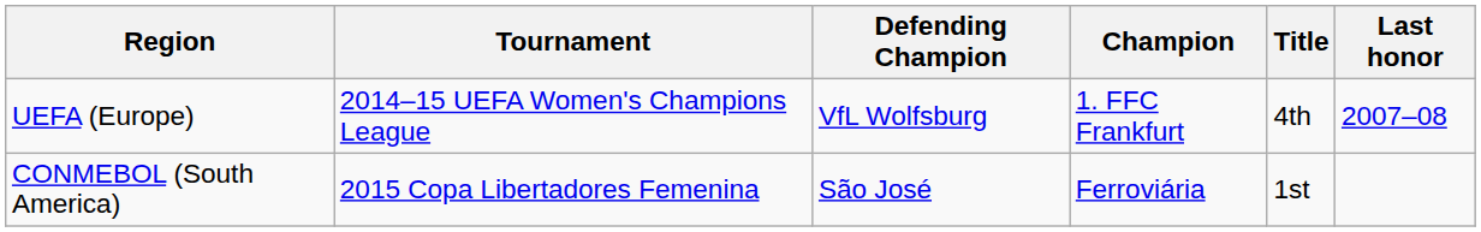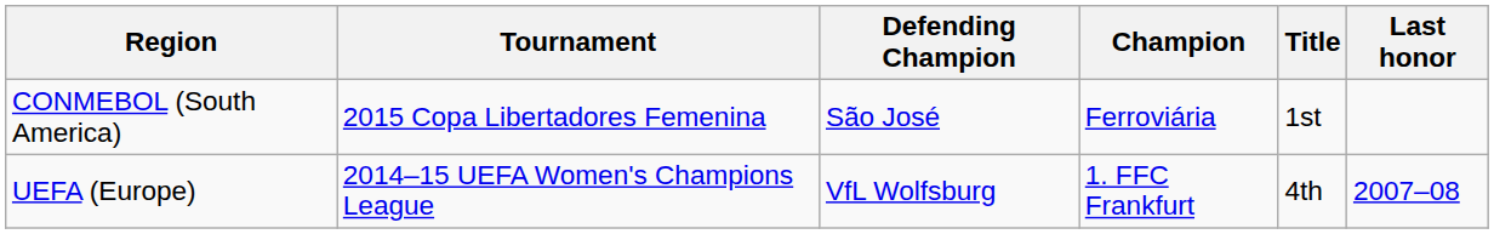 <table class="wikitable">
 <tr>
 <th>Region</th>
 <th>Tournament</th>
 <th>Defending Champion</th>
 <th>Champion</th>
 <th>Title</th>
 <th>Last honor</th>
 </tr>
 <tr>
+<td><a href='#'>CONMEBOL</a> (South America)</td>
+<td><a href='#'>2015 Copa Libertadores Femenina</a></td>
+<td> <a href='#'>São José</a></td>
+<td> <a href='#'>Ferroviária</a></td>
+<td>1st</td>
+<td></td>
+</tr>
+<tr>
 <td><a href='#'>UEFA</a> (Europe)</td>
 <td><a href='#'>2014–15 UEFA Women's Champions League</a></td>
 <td> <a href='#'>VfL Wolfsburg</a></td>
 <td> <a href='#'>1. FFC Frankfurt</a></td>
 <td>4th</td>
 <td><a href='#'>2007–08</a></td>
 </tr>
-<tr>
-<td><a href='#'>CONMEBOL</a> (South America)</td>
-<td><a href='#'>2015 Copa Libertadores Femenina</a></td>
-<td> <a href='#'>São José</a></td>
-<td> <a href='#'>Ferroviária</a></td>
-<td>1st</td>
-<td></td>
-</tr>
 </table>
